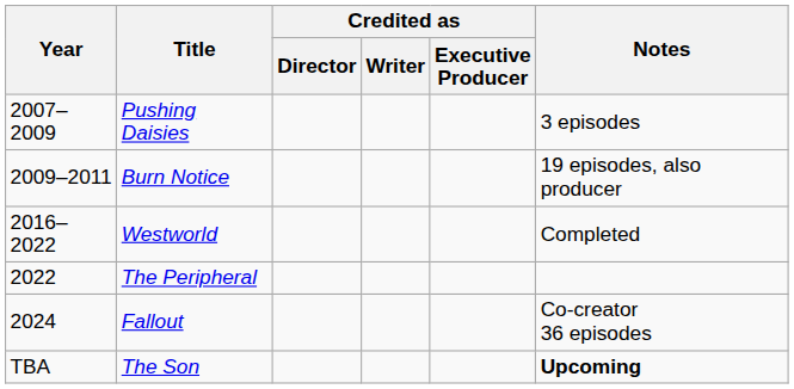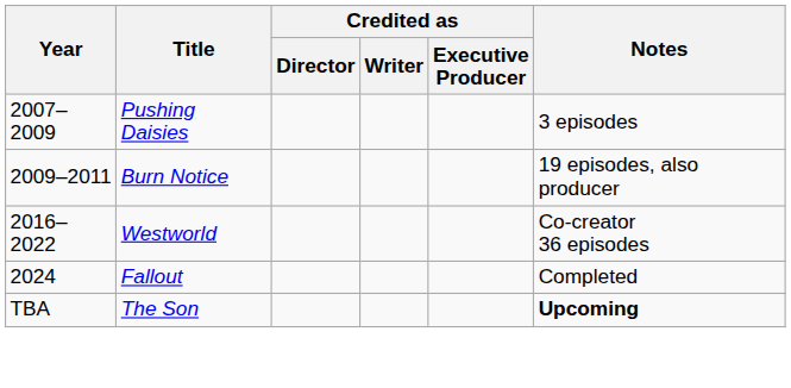 <table class="wikitable">
 <tr>
 <th rowspan="2">Year</th>
 <th rowspan="2">Title</th>
 <th colspan="3">Credited as</th>
 <th rowspan="2">Notes</th>
 </tr>
 <tr>
 <th>Director</th>
 <th>Writer</th>
 <th>Executive<br>Producer</th>
 </tr>
 <tr>
 <td>2007–2009</td>
 <td><em><a href='#'>Pushing Daisies</a></em></td>
 <td></td>
 <td></td>
 <td></td>
 <td>3 episodes</td>
 </tr>
 <tr>
 <td>2009–2011</td>
 <td><em><a href='#'>Burn Notice</a></em></td>
 <td></td>
 <td></td>
 <td></td>
 <td>19 episodes, also producer</td>
 </tr>
 <tr>
 <td>2016–2022</td>
 <td><em><a href='#'>Westworld</a></em></td>
 <td></td>
 <td></td>
 <td></td>
-<td>Completed</td>
-</tr>
-<tr>
-<td>2022</td>
-<td><em><a href='#'>The Peripheral</a></em></td>
-<td></td>
-<td></td>
-<td></td>
-<td></td>
+<td>Co-creator<br>36 episodes</td>
 </tr>
 <tr>
 <td>2024</td>
 <td><em><a href='#'>Fallout</a></em></td>
 <td></td>
 <td></td>
 <td></td>
-<td>Co-creator<br>36 episodes</td>
+<td>Completed</td>
 </tr>
 <tr>
 <td>TBA</td>
 <td><em><a href='#'>The Son</a></em></td>
 <td></td>
 <td></td>
 <td></td>
 <td><strong>Upcoming</strong></td>
 </tr>
 </table>
